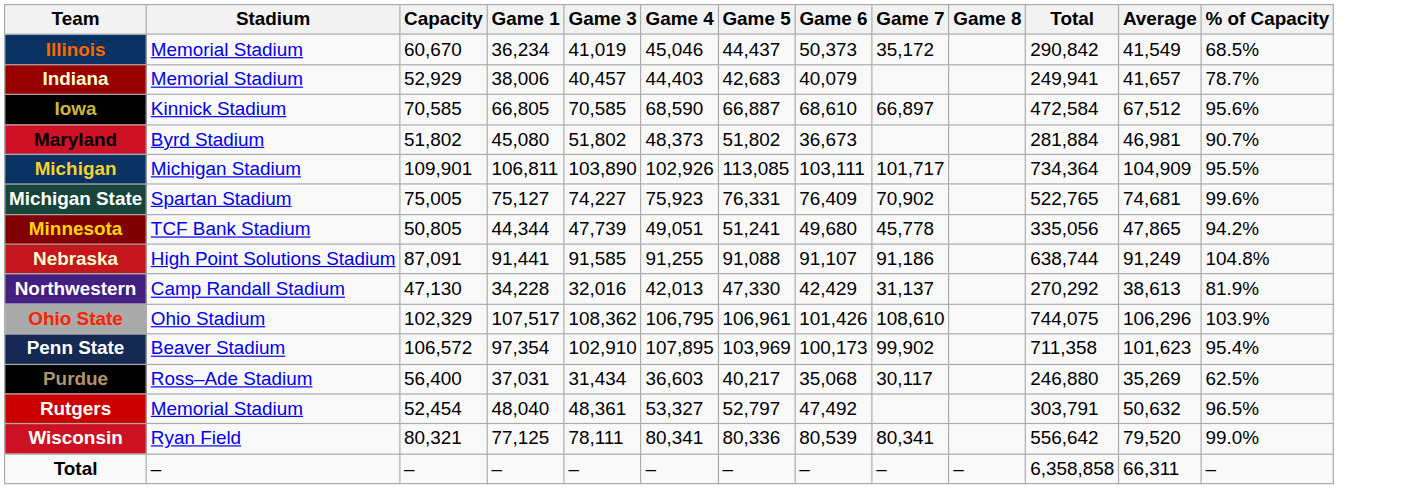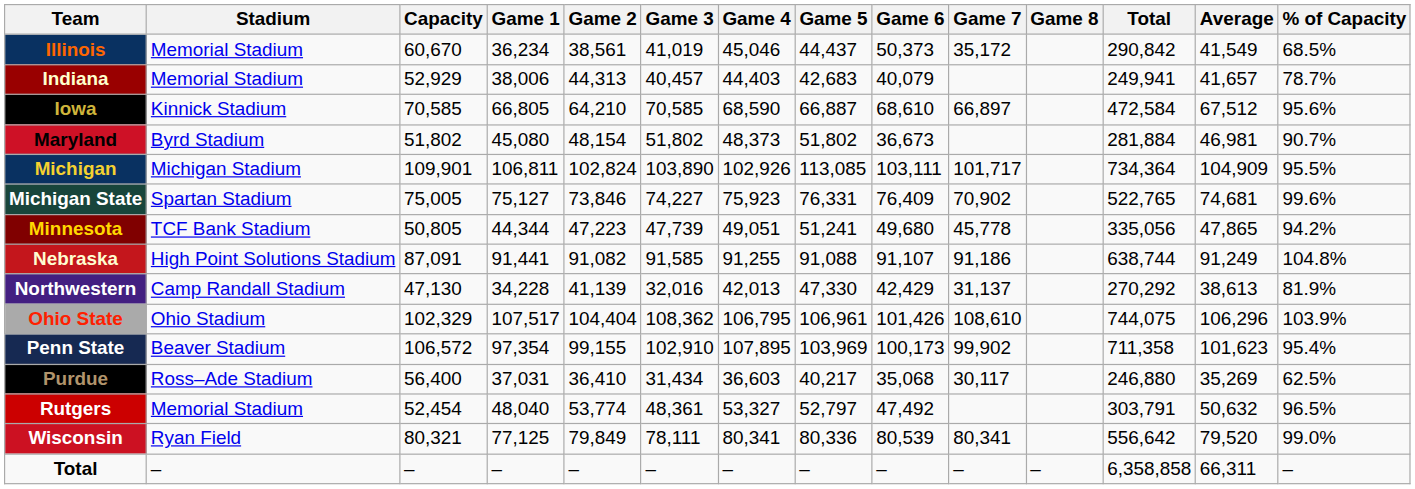 <table class="wikitable sortable">
 <tr>
 <th>Team</th>
 <th>Stadium</th>
 <th>Capacity</th>
 <th>Game 1</th>
+<th>Game 2</th>
 <th>Game 3</th>
 <th>Game 4</th>
 <th>Game 5</th>
 <th>Game 6</th>
 <th>Game 7</th>
 <th>Game 8</th>
 <th>Total</th>
 <th>Average</th>
 <th>% of Capacity</th>
 </tr>
 <tr>
 <th style="background:#093161; color:#f60;">Illinois</th>
 <td><a href='#'>Memorial Stadium</a></td>
 <td>60,670</td>
 <td>36,234</td>
+<td>38,561</td>
 <td>41,019</td>
 <td>45,046</td>
 <td>44,437</td>
 <td>50,373</td>
 <td>35,172</td>
 <td align=center></td>
 <td>290,842</td>
 <td>41,549</td>
 <td>68.5%</td>
 </tr>
 <tr>
 <th style="background:#900; color:#ffc;">Indiana</th>
 <td><a href='#'>Memorial Stadium</a></td>
 <td>52,929</td>
 <td>38,006</td>
+<td>44,313</td>
 <td>40,457</td>
 <td>44,403</td>
 <td>42,683</td>
 <td>40,079</td>
 <td align=center></td>
 <td align=center></td>
 <td>249,941</td>
 <td>41,657</td>
 <td>78.7%</td>
 </tr>
 <tr>
 <th style="background:#000; color:#cfb53b;">Iowa</th>
 <td><a href='#'>Kinnick Stadium</a></td>
 <td>70,585</td>
 <td>66,805</td>
+<td>64,210</td>
 <td>70,585</td>
 <td>68,590</td>
 <td>66,887</td>
 <td>68,610</td>
 <td>66,897</td>
 <td align=center></td>
 <td>472,584</td>
 <td>67,512</td>
 <td>95.6%</td>
 </tr>
 <tr>
 <th style="background:#ce1126; color:#000;">Maryland</th>
 <td><a href='#'>Byrd Stadium</a></td>
 <td>51,802</td>
 <td>45,080</td>
+<td>48,154</td>
 <td>51,802</td>
 <td>48,373</td>
 <td>51,802</td>
 <td>36,673</td>
 <td align=center></td>
 <td align=center></td>
 <td>281,884</td>
 <td>46,981</td>
 <td>90.7%</td>
 </tr>
 <tr>
 <th style="background:#093161; color:#f5d130;">Michigan</th>
 <td><a href='#'>Michigan Stadium</a></td>
 <td>109,901</td>
 <td>106,811</td>
+<td>102,824</td>
 <td>103,890</td>
 <td>102,926</td>
 <td>113,085</td>
 <td>103,111</td>
 <td>101,717</td>
 <td align=center></td>
 <td>734,364</td>
 <td>104,909</td>
 <td>95.5%</td>
 </tr>
 <tr>
 <th style="background:#18453b; color:#fff;">Michigan State</th>
 <td><a href='#'>Spartan Stadium</a></td>
 <td>75,005</td>
 <td>75,127</td>
+<td>73,846</td>
 <td>74,227</td>
 <td>75,923</td>
 <td>76,331</td>
 <td>76,409</td>
 <td>70,902</td>
 <td align=center></td>
 <td>522,765</td>
 <td>74,681</td>
 <td>99.6%</td>
 </tr>
 <tr>
 <th style="background:maroon; color:gold;">Minnesota</th>
 <td><a href='#'>TCF Bank Stadium</a></td>
 <td>50,805</td>
 <td>44,344</td>
+<td>47,223</td>
 <td>47,739</td>
 <td>49,051</td>
 <td>51,241</td>
 <td>49,680</td>
 <td>45,778</td>
 <td align=center></td>
 <td>335,056</td>
 <td>47,865</td>
 <td>94.2%</td>
 </tr>
 <tr>
 <th style="background:#C4161C; color:#FFFDD0;">Nebraska</th>
 <td><a href='#'>High Point Solutions Stadium</a></td>
 <td>87,091</td>
 <td>91,441</td>
+<td>91,082</td>
 <td>91,585</td>
 <td>91,255</td>
 <td>91,088</td>
 <td>91,107</td>
 <td>91,186</td>
 <td align=center></td>
 <td>638,744</td>
 <td>91,249</td>
 <td>104.8%</td>
 </tr>
 <tr>
 <th style="background:#431f81; color:#fff;">Northwestern</th>
 <td><a href='#'>Camp Randall Stadium</a></td>
 <td>47,130</td>
 <td>34,228</td>
+<td>41,139</td>
 <td>32,016</td>
 <td>42,013</td>
 <td>47,330</td>
 <td>42,429</td>
 <td>31,137</td>
 <td align=center></td>
 <td>270,292</td>
 <td>38,613</td>
 <td>81.9%</td>
 </tr>
 <tr>
 <th style="background:#aaa; color:#ff2000;">Ohio State</th>
 <td><a href='#'>Ohio Stadium</a></td>
 <td>102,329</td>
 <td>107,517</td>
+<td>104,404</td>
 <td>108,362</td>
 <td>106,795</td>
 <td>106,961</td>
 <td>101,426</td>
 <td>108,610</td>
 <td align=center></td>
 <td>744,075</td>
 <td>106,296</td>
 <td>103.9%</td>
 </tr>
 <tr>
 <th style="background:#162952; color:#fff;">Penn State</th>
 <td><a href='#'>Beaver Stadium</a></td>
 <td>106,572</td>
 <td>97,354</td>
+<td>99,155</td>
 <td>102,910</td>
 <td>107,895</td>
 <td>103,969</td>
 <td>100,173</td>
 <td>99,902</td>
 <td align=center></td>
 <td>711,358</td>
 <td>101,623</td>
 <td>95.4%</td>
 </tr>
 <tr>
 <th style="background:#000; color:#b1946c;">Purdue</th>
 <td><a href='#'>Ross–Ade Stadium</a></td>
 <td>56,400</td>
 <td>37,031</td>
+<td>36,410</td>
 <td>31,434</td>
 <td>36,603</td>
 <td>40,217</td>
 <td>35,068</td>
 <td>30,117</td>
 <td align=center></td>
 <td>246,880</td>
 <td>35,269</td>
 <td>62.5%</td>
 </tr>
 <tr>
 <th style="background:#c00; color:#fff;"><strong>Rutgers</strong></th>
 <td><a href='#'>Memorial Stadium</a></td>
 <td>52,454</td>
 <td>48,040</td>
+<td>53,774</td>
 <td>48,361</td>
 <td>53,327</td>
 <td>52,797</td>
 <td>47,492</td>
 <td align=center></td>
 <td align=center></td>
 <td>303,791</td>
 <td>50,632</td>
 <td>96.5%</td>
 </tr>
 <tr>
 <th style="background:#c12; color:#fff;">Wisconsin</th>
 <td><a href='#'>Ryan Field</a></td>
 <td>80,321</td>
 <td>77,125</td>
+<td>79,849</td>
 <td>78,111</td>
 <td>80,341</td>
 <td>80,336</td>
 <td>80,539</td>
 <td>80,341</td>
 <td align=center></td>
 <td>556,642</td>
 <td>79,520</td>
 <td>99.0%</td>
 </tr>
 <tr>
 <td align=center><strong>Total</strong></td>
 <td>–</td>
 <td>–</td>
 <td>–</td>
 <td>–</td>
 <td>–</td>
 <td>–</td>
 <td>–</td>
 <td>–</td>
 <td>–</td>
+<td>–</td>
 <td>6,358,858</td>
 <td>66,311</td>
 <td>–</td>
 </tr>
 </table>
